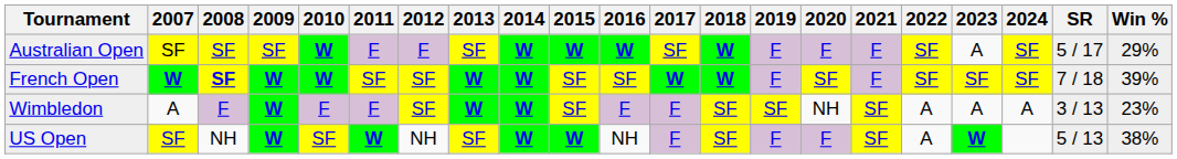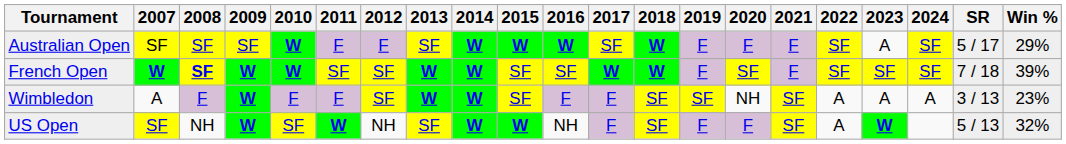 <table class=wikitable style=text-align:center;font-size:100%>
 <tr>
 <th>Tournament</th>
 <th>2007</th>
 <th>2008</th>
 <th>2009</th>
 <th>2010</th>
 <th>2011</th>
 <th>2012</th>
 <th>2013</th>
 <th>2014</th>
 <th>2015</th>
 <th>2016</th>
 <th>2017</th>
 <th>2018</th>
 <th>2019</th>
 <th>2020</th>
 <th>2021</th>
 <th>2022</th>
 <th>2023</th>
 <th>2024</th>
 <th>SR</th>
 <th>Win %</th>
 </tr>
 <tr>
 <td style="text-align:left; background:#efefef;"><a href='#'>Australian Open</a></td>
 <td style="background:yellow;">SF</td>
 <td style="background:yellow;"><a href='#'>SF</a></td>
 <td style="background:yellow;"><a href='#'>SF</a></td>
 <td style="background:lime;"><strong><a href='#'>W</a></strong></td>
 <td style="background:thistle;"><a href='#'>F</a></td>
 <td style="background:thistle;"><a href='#'>F</a></td>
 <td style="background:yellow;"><a href='#'>SF</a></td>
 <td style="background:lime;"><strong><a href='#'>W</a></strong></td>
 <td style="background:lime;"><strong><a href='#'>W</a></strong></td>
 <td style="background:lime;"><strong><a href='#'>W</a></strong></td>
 <td style="background:yellow;"><a href='#'>SF</a></td>
 <td style="background:lime;"><strong><a href='#'>W</a></strong></td>
 <td style="background:thistle;"><a href='#'>F</a></td>
 <td style="background:thistle;"><a href='#'>F</a></td>
 <td style="background:thistle;"><a href='#'>F</a></td>
 <td style="background:yellow;"><a href='#'>SF</a></td>
 <td>A</td>
 <td style="background:yellow;"><a href='#'>SF</a></td>
 <td style="background:#efefef;">5 / 17</td>
 <td style="background:#efefef;">29%</td>
 </tr>
 <tr>
 <td style="text-align:left; background:#efefef;"><a href='#'>French Open</a></td>
 <td style="background:lime;"><strong><a href='#'>W</a></strong></td>
 <td style="background:yellow;"><strong><a href='#'>SF</a></strong></td>
 <td style="background:lime;"><strong><a href='#'>W</a></strong></td>
 <td style="background:lime;"><strong><a href='#'>W</a></strong></td>
 <td style="background:yellow;"><a href='#'>SF</a></td>
 <td style="background:yellow;"><a href='#'>SF</a></td>
 <td style="background:lime;"><strong><a href='#'>W</a></strong></td>
 <td style="background:lime;"><strong><a href='#'>W</a></strong></td>
 <td style="background:yellow;"><a href='#'>SF</a></td>
 <td style="background:yellow;"><a href='#'>SF</a></td>
 <td style="background:lime;"><strong><a href='#'>W</a></strong></td>
 <td style="background:lime;"><strong><a href='#'>W</a></strong></td>
 <td style="background:thistle;"><a href='#'>F</a></td>
 <td style="background:yellow;"><a href='#'>SF</a></td>
 <td style="background:thistle;"><a href='#'>F</a></td>
 <td style="background:yellow;"><a href='#'>SF</a></td>
 <td style="background:yellow;"><a href='#'>SF</a></td>
 <td style="background:yellow;"><a href='#'>SF</a></td>
 <td style="background:#efefef;">7 / 18</td>
 <td style="background:#efefef;">39%</td>
 </tr>
 <tr>
 <td style="text-align:left; background:#efefef;"><a href='#'>Wimbledon</a></td>
 <td>A</td>
 <td style="background:thistle;"><a href='#'>F</a></td>
 <td style="background:lime;"><strong><a href='#'>W</a></strong></td>
 <td style="background:thistle;"><a href='#'>F</a></td>
 <td style="background:thistle;"><a href='#'>F</a></td>
 <td style="background:yellow;"><a href='#'>SF</a></td>
 <td style="background:lime;"><strong><a href='#'>W</a></strong></td>
 <td style="background:lime;"><strong><a href='#'>W</a></strong></td>
 <td style="background:yellow;"><a href='#'>SF</a></td>
 <td style="background:thistle;"><a href='#'>F</a></td>
 <td style="background:thistle;"><a href='#'>F</a></td>
 <td style="background:yellow;"><a href='#'>SF</a></td>
 <td style="background:yellow;"><a href='#'>SF</a></td>
 <td>NH</td>
 <td style="background:yellow;"><a href='#'>SF</a></td>
 <td>A</td>
 <td>A</td>
 <td>A</td>
 <td style="background:#efefef;">3 / 13</td>
 <td style="background:#efefef;">23%</td>
 </tr>
 <tr>
 <td style="text-align:left; background:#efefef;"><a href='#'>US Open</a></td>
 <td style="background:yellow;"><a href='#'>SF</a></td>
 <td>NH</td>
 <td style="background:lime;"><strong><a href='#'>W</a></strong></td>
 <td style="background:yellow;"><a href='#'>SF</a></td>
 <td style="background:lime;"><strong><a href='#'>W</a></strong></td>
 <td>NH</td>
 <td style="background:yellow;"><a href='#'>SF</a></td>
 <td style="background:lime;"><strong><a href='#'>W</a></strong></td>
 <td style="background:lime;"><strong><a href='#'>W</a></strong></td>
 <td>NH</td>
 <td style="background:thistle;"><a href='#'>F</a></td>
 <td style="background:yellow;"><a href='#'>SF</a></td>
 <td style="background:thistle;"><a href='#'>F</a></td>
 <td style="background:thistle;"><a href='#'>F</a></td>
 <td style="background:yellow;"><a href='#'>SF</a></td>
 <td>A</td>
 <td style="background:lime;"><strong><a href='#'>W</a></strong></td>
 <td></td>
 <td style="background:#efefef;">5 / 13</td>
-<td style="background:#efefef;">38%</td>
+<td style="background:#efefef;">32%</td>
 </tr>
 </table>
